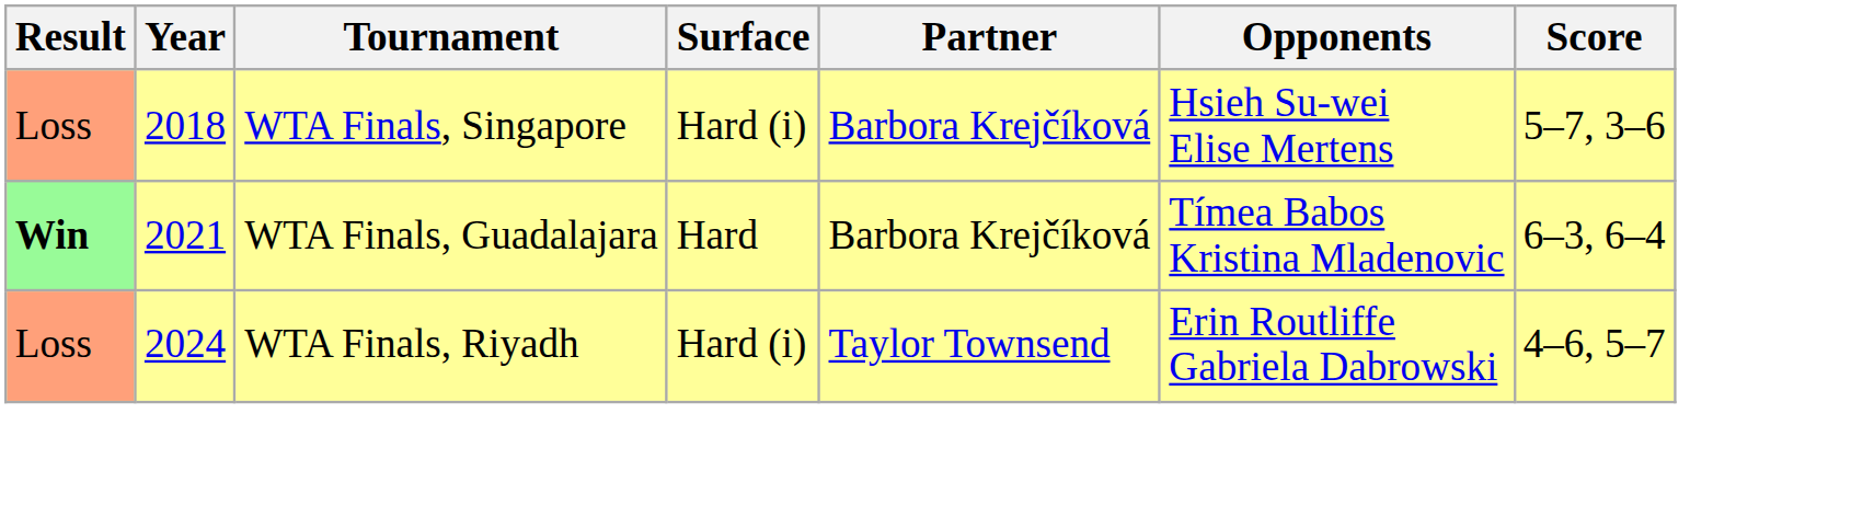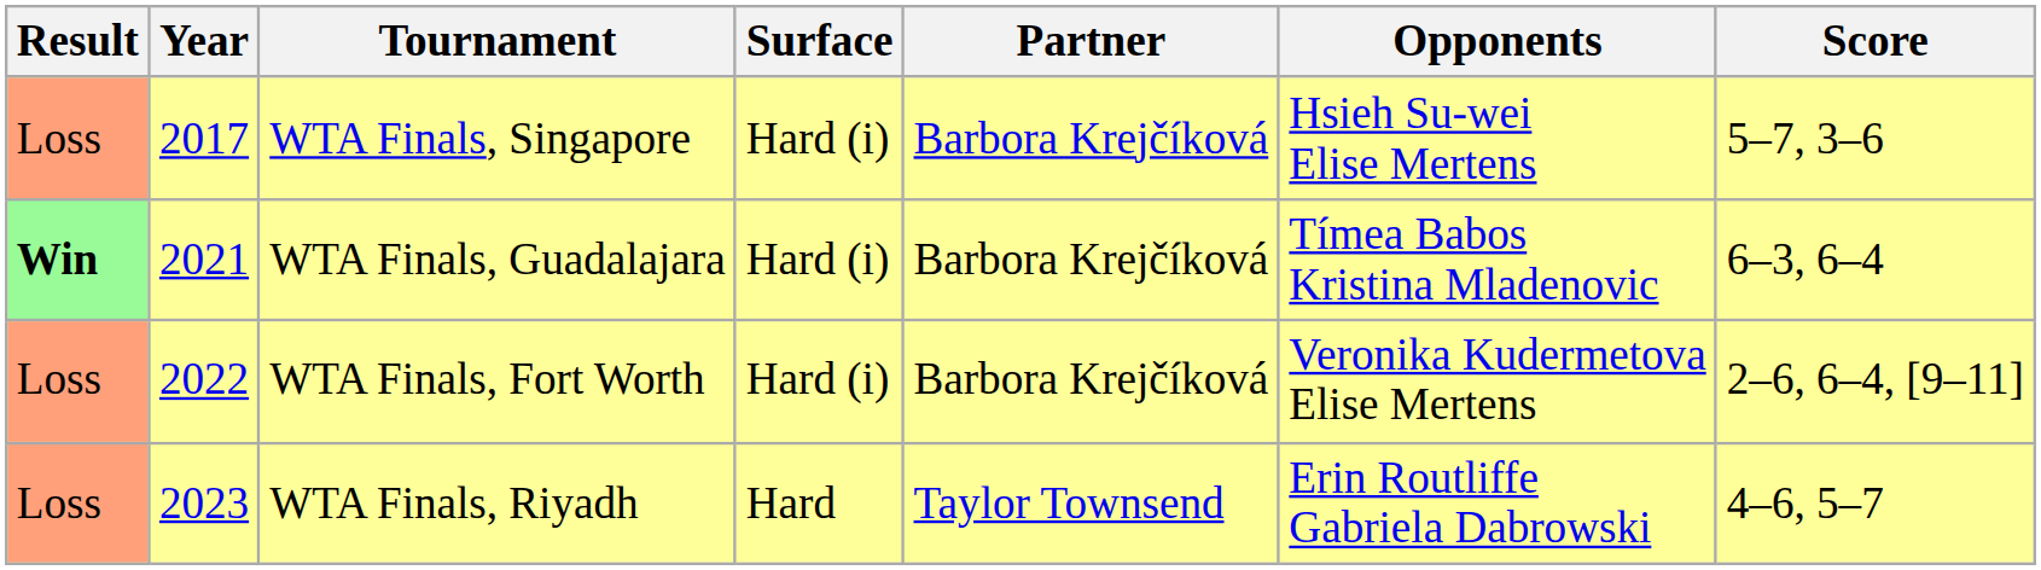 <table class="sortable wikitable">
 <tr>
 <th>Result</th>
 <th>Year</th>
 <th>Tournament</th>
 <th>Surface</th>
 <th>Partner</th>
 <th>Opponents</th>
 <th class=unsortable>Score</th>
 </tr>
 <tr style=background:#ff9>
 <td style=background:#ffa07a>Loss</td>
-<td><a href='#'>2018</a></td>
+<td><a href='#'>2017</a></td>
 <td><a href='#'>WTA Finals</a>, Singapore</td>
 <td>Hard (i)</td>
 <td> <a href='#'>Barbora Krejčíková</a></td>
 <td> <a href='#'>Hsieh Su-wei</a> <br>  <a href='#'>Elise Mertens</a></td>
 <td>5–7, 3–6</td>
 </tr>
 <tr style="background:#ff9;">
 <td style=background:#98fb98><strong>Win</strong></td>
 <td><a href='#'>2021</a></td>
 <td>WTA Finals, Guadalajara</td>
-<td>Hard</td>
+<td>Hard (i)</td>
 <td> Barbora Krejčíková</td>
 <td> <a href='#'>Tímea Babos</a> <br>  <a href='#'>Kristina Mladenovic</a></td>
 <td>6–3, 6–4</td>
 </tr>
 <tr style="background:#ff9;">
 <td style=background:#ffa07a>Loss</td>
-<td><a href='#'>2024</a></td>
+<td><a href='#'>2022</a></td>
+<td>WTA Finals, Fort Worth</td>
+<td>Hard (i)</td>
+<td> Barbora Krejčíková</td>
+<td> <a href='#'>Veronika Kudermetova</a> <br>  Elise Mertens</td>
+<td>2–6, 6–4, [9–11]</td>
+</tr>
+<tr style="background:#ff9;">
+<td style=background:#ffa07a>Loss</td>
+<td><a href='#'>2023</a></td>
 <td>WTA Finals, Riyadh</td>
-<td>Hard (i)</td>
+<td>Hard</td>
 <td> <a href='#'>Taylor Townsend</a></td>
 <td> <a href='#'>Erin Routliffe</a> <br>  <a href='#'>Gabriela Dabrowski</a></td>
 <td>4–6, 5–7</td>
 </tr>
 </table>
